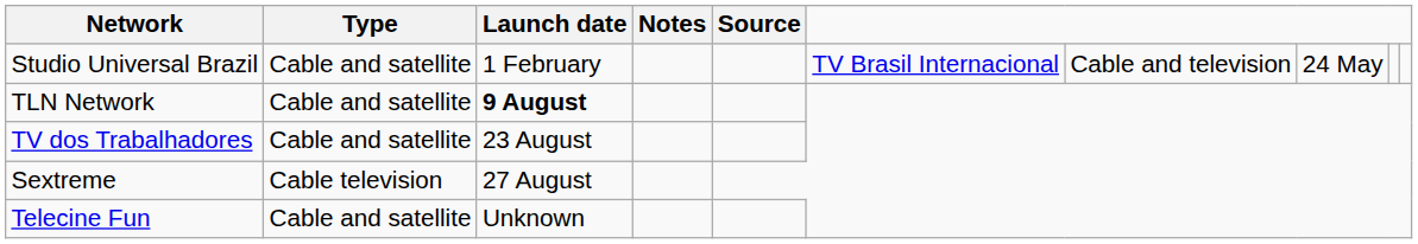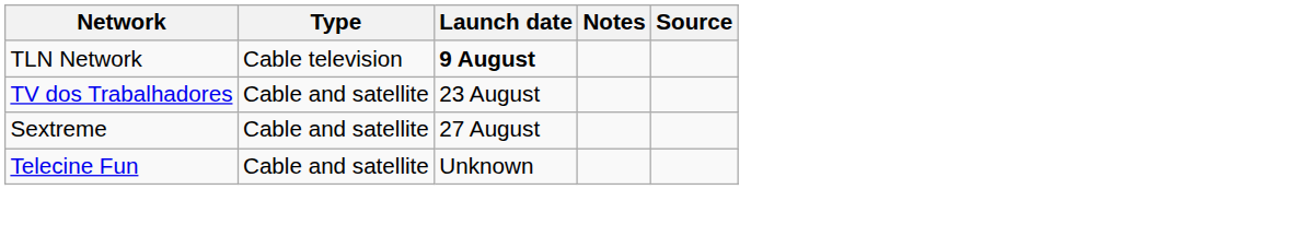 <table class="wikitable sortable">
 <tr>
 <th>Network</th>
 <th>Type</th>
 <th>Launch date</th>
 <th>Notes</th>
 <th>Source</th>
 </tr>
 <tr>
-<td>Studio Universal Brazil</td>
-<td>Cable and satellite</td>
-<td>1 February</td>
-<td></td>
-<td></td>
-<td><a href='#'>TV Brasil Internacional</a></td>
-<td>Cable and television</td>
-<td>24 May</td>
-<td></td>
-<td></td>
-</tr>
-<tr>
 <td>TLN Network</td>
-<td>Cable and satellite</td>
+<td>Cable television</td>
 <td><strong>9 August</strong></td>
 <td></td>
 <td></td>
 </tr>
 <tr>
 <td><a href='#'>TV dos Trabalhadores</a></td>
 <td>Cable and satellite</td>
 <td>23 August</td>
 <td></td>
 <td></td>
 </tr>
 <tr>
 <td>Sextreme</td>
-<td>Cable television</td>
+<td>Cable and satellite</td>
 <td>27 August</td>
 <td></td>
 </tr>
 <tr>
 <td><a href='#'>Telecine Fun</a></td>
 <td>Cable and satellite</td>
 <td>Unknown</td>
 <td></td>
 <td></td>
 </tr>
 </table>
